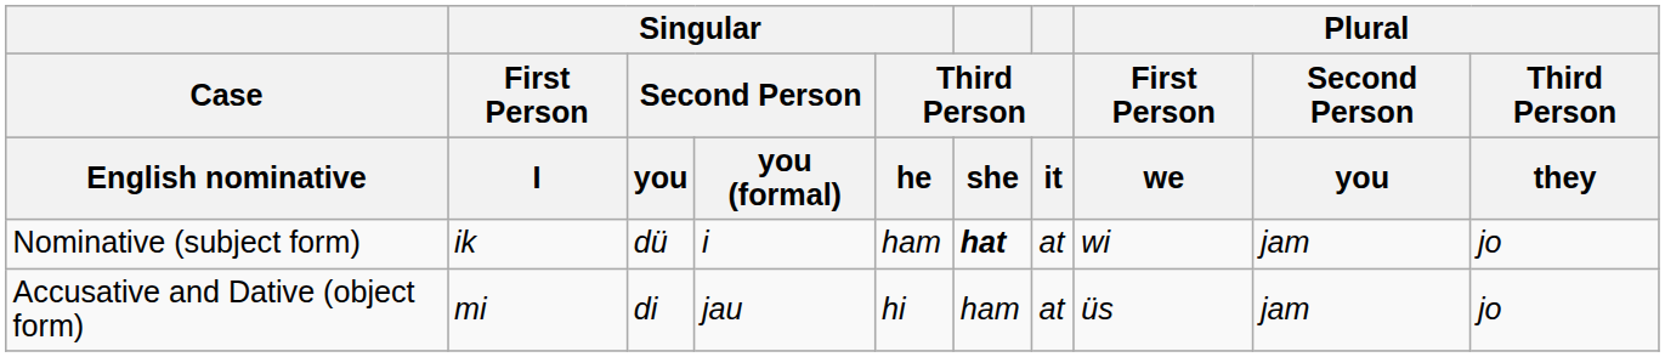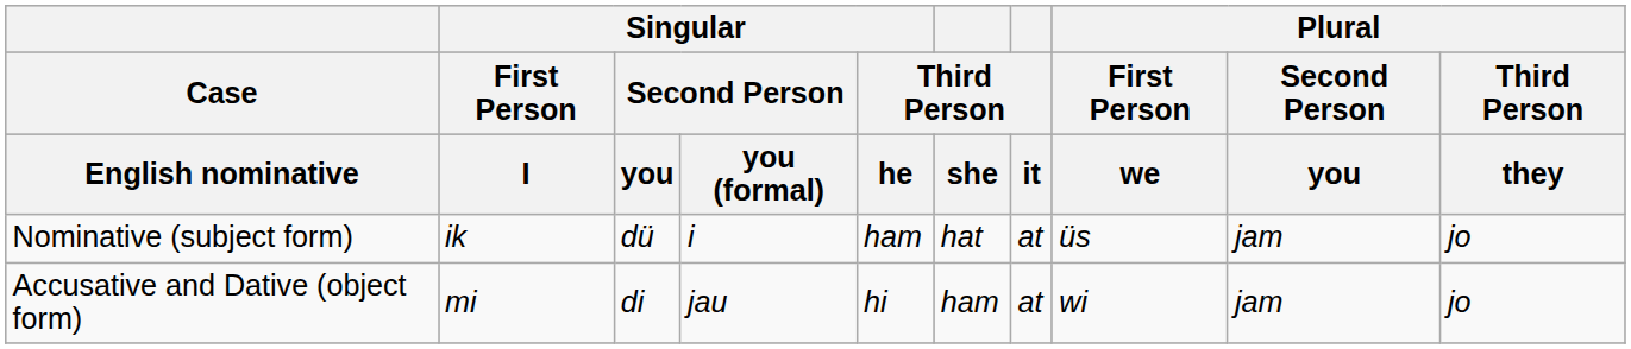 <table class="wikitable">
 <tr>
 <th></th>
 <th colspan="4">Singular</th>
 <th></th>
 <th></th>
 <th colspan="3">Plural</th>
 </tr>
 <tr>
 <th><strong>Case</strong></th>
 <th><strong>First Person</strong></th>
 <th colspan="2"><strong>Second Person</strong></th>
 <th colspan="3"><strong>Third Person</strong></th>
 <th><strong>First Person</strong></th>
 <th><strong>Second Person</strong></th>
 <th><strong>Third Person</strong></th>
 </tr>
 <tr>
 <th><strong>English nominative</strong></th>
 <th><strong>I</strong></th>
 <th><strong>you</strong></th>
 <th><strong>you (formal)</strong></th>
 <th><strong>he</strong></th>
 <th><strong>she</strong></th>
 <th><strong>it</strong></th>
 <th><strong>we</strong></th>
 <th><strong>you</strong></th>
 <th><strong>they</strong></th>
 </tr>
 <tr>
 <td>Nominative (subject form)</td>
 <td><em>ik</em></td>
 <td><em>dü</em></td>
 <td><em>i</em></td>
 <td><em>ham</em></td>
-<td><strong><em>hat</em></strong></td>
+<td><em>hat</em></td>
 <td><em>at</em></td>
-<td><em>wi</em></td>
+<td><em>üs</em></td>
 <td><em>jam</em></td>
 <td><em>jo</em></td>
 </tr>
 <tr>
 <td>Accusative and Dative (object form)</td>
 <td><em>mi</em></td>
 <td><em>di</em></td>
 <td><em>jau</em></td>
 <td><em>hi</em></td>
 <td><em>ham</em></td>
 <td><em>at</em></td>
-<td><em>üs</em></td>
+<td><em>wi</em></td>
 <td><em>jam</em></td>
 <td><em>jo</em></td>
 </tr>
 </table>
